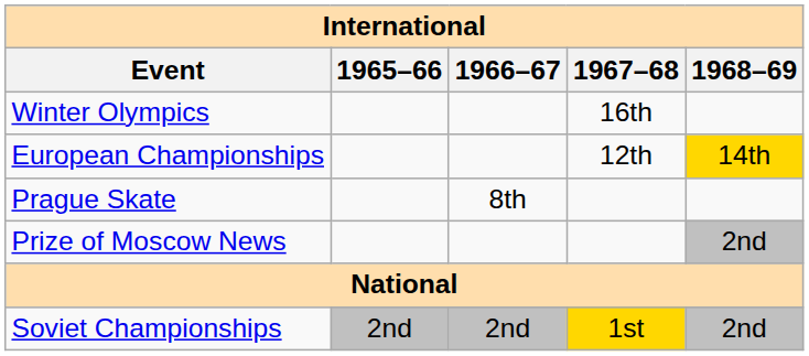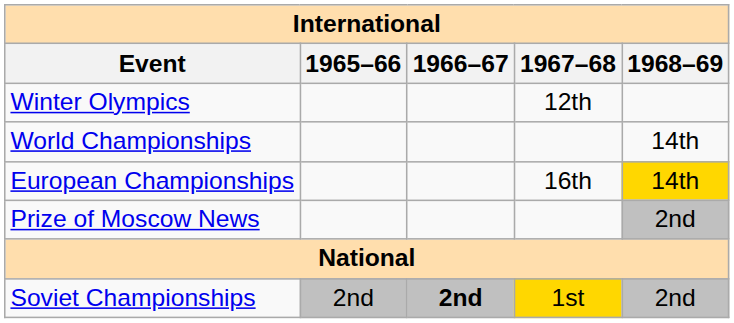 <table class="wikitable" style="text-align:center">
 <tr>
 <th style="background-color: #ffdead; " colspan=5 align=center>International</th>
 </tr>
 <tr>
 <th>Event</th>
 <th>1965–66</th>
 <th>1966–67</th>
 <th>1967–68</th>
 <th>1968–69</th>
 </tr>
 <tr>
 <td align=left><a href='#'>Winter Olympics</a></td>
 <td></td>
 <td></td>
-<td>16th</td>
+<td>12th</td>
 <td></td>
+</tr>
+<tr>
+<td align=left><a href='#'>World Championships</a></td>
+<td></td>
+<td></td>
+<td></td>
+<td>14th</td>
 </tr>
 <tr>
 <td align=left><a href='#'>European Championships</a></td>
 <td></td>
 <td></td>
-<td>12th</td>
+<td>16th</td>
 <td style="background: gold;">14th</td>
-</tr>
-<tr>
-<td align=left><a href='#'>Prague Skate</a></td>
-<td></td>
-<td>8th</td>
-<td></td>
-<td></td>
 </tr>
 <tr>
 <td align=left><a href='#'>Prize of Moscow News</a></td>
 <td></td>
 <td></td>
 <td></td>
 <td bgcolor=silver>2nd</td>
 </tr>
 <tr>
 <th style="background-color: #ffdead; " colspan=5 align=center>National</th>
 </tr>
 <tr>
 <td align=left><a href='#'>Soviet Championships</a></td>
 <td bgcolor=silver>2nd</td>
-<td bgcolor=silver>2nd</td>
+<td bgcolor=silver><strong>2nd</strong></td>
 <td bgcolor=gold>1st</td>
 <td bgcolor=silver>2nd</td>
 </tr>
 </table>
